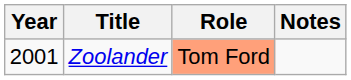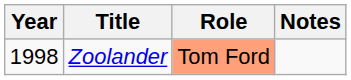 <table class="wikitable">
 <tr>
 <th>Year</th>
 <th>Title</th>
 <th>Role</th>
 <th>Notes</th>
 </tr>
 <tr>
-<td>2001</td>
+<td>1998</td>
 <td><em><a href='#'>Zoolander</a></em></td>
 <td style="background: lightsalmon;">Tom Ford</td>
 <td></td>
 </tr>
 </table>
